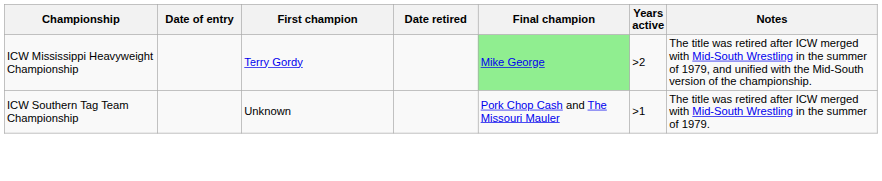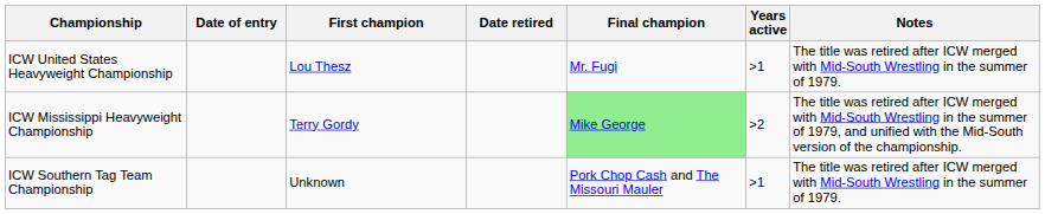 <table class="wikitable sortable" border="2">
 <tr>
 <th width="18%">Championship</th>
 <th width="10%">Date of entry</th>
 <th class="unsortable" width="18%">First champion</th>
 <th width="10%">Date retired</th>
 <th class="unsortable" width="18%">Final champion</th>
 <th width="0">Years active</th>
 <th class="unsortable" width="25%">Notes</th>
+</tr>
+<tr>
+<td>ICW United States Heavyweight Championship</td>
+<td></td>
+<td><a href='#'>Lou Thesz</a></td>
+<td></td>
+<td><a href='#'>Mr. Fugi</a></td>
+<td>>1</td>
+<td>The title was retired after ICW merged with <a href='#'>Mid-South Wrestling</a> in the summer of 1979.</td>
 </tr>
 <tr>
 <td>ICW Mississippi Heavyweight Championship</td>
 <td></td>
 <td><a href='#'>Terry Gordy</a></td>
 <td></td>
 <td style="background: lightgreen;"><a href='#'>Mike George</a></td>
 <td>>2</td>
 <td>The title was retired after ICW merged with <a href='#'>Mid-South Wrestling</a> in the summer of 1979, and unified with the Mid-South version of the championship.</td>
 </tr>
 <tr>
 <td>ICW Southern Tag Team Championship</td>
 <td></td>
 <td>Unknown</td>
 <td></td>
 <td><a href='#'>Pork Chop Cash</a> and <a href='#'>The Missouri Mauler</a></td>
 <td>>1</td>
 <td>The title was retired after ICW merged with <a href='#'>Mid-South Wrestling</a> in the summer of 1979.</td>
 </tr>
 </table>
